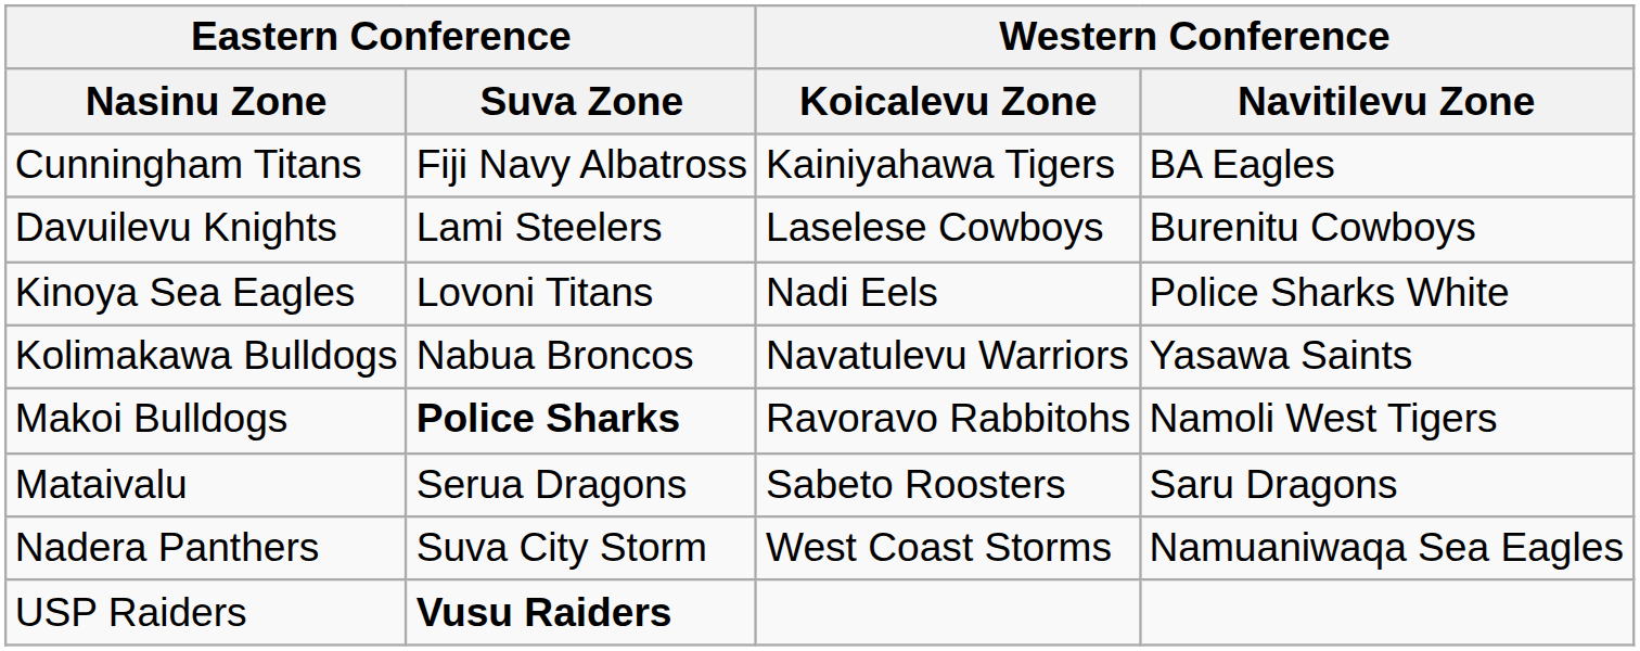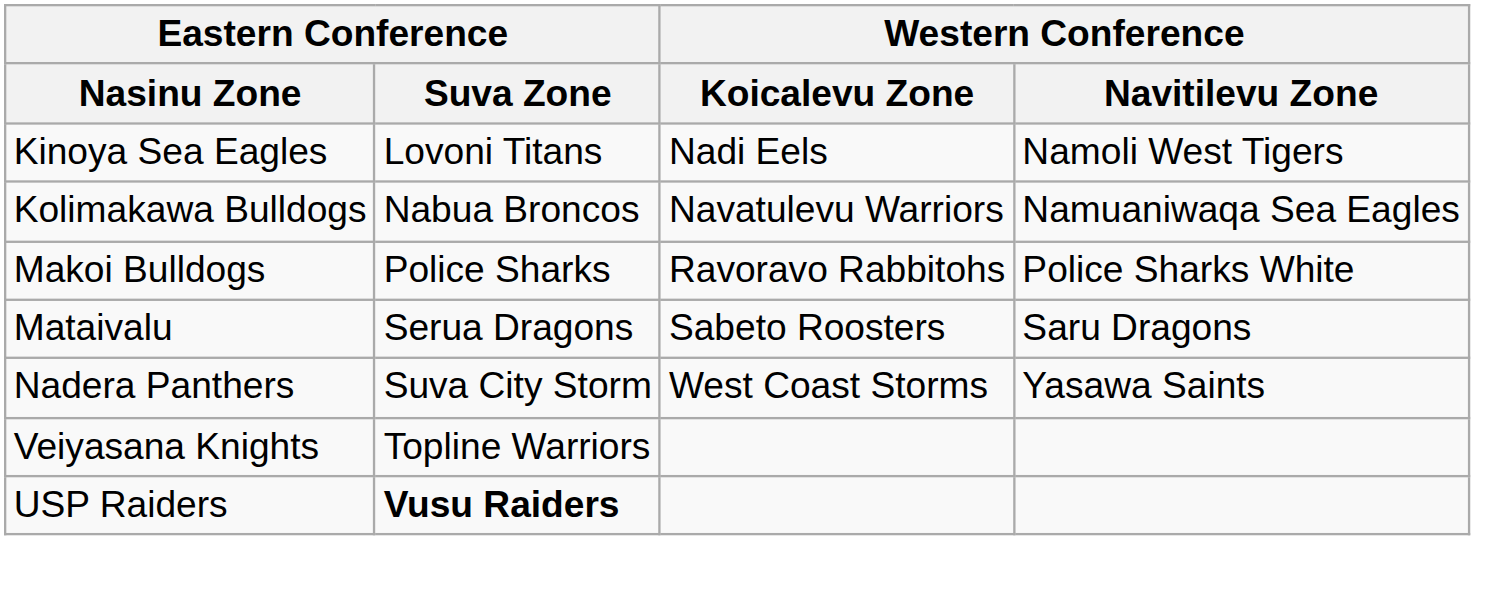 <table class="wikitable">
 <tr>
 <th colspan="2">Eastern Conference</th>
 <th colspan="2">Western Conference</th>
 </tr>
 <tr>
 <th>Nasinu Zone</th>
 <th>Suva Zone</th>
 <th>Koicalevu Zone</th>
 <th>Navitilevu Zone</th>
 </tr>
 <tr>
-<td> Cunningham Titans</td>
-<td> Fiji Navy Albatross</td>
-<td> Kainiyahawa Tigers</td>
-<td> BA Eagles</td>
-</tr>
-<tr>
-<td> Davuilevu Knights</td>
-<td> Lami Steelers</td>
-<td> Laselese Cowboys</td>
-<td> Burenitu Cowboys</td>
-</tr>
-<tr>
 <td> Kinoya Sea Eagles</td>
 <td> Lovoni Titans</td>
 <td> Nadi Eels</td>
-<td> Police Sharks White</td>
+<td> Namoli West Tigers</td>
 </tr>
 <tr>
 <td> Kolimakawa Bulldogs</td>
 <td> Nabua Broncos</td>
 <td> Navatulevu Warriors</td>
-<td> Yasawa Saints</td>
+<td> Namuaniwaqa Sea Eagles</td>
 </tr>
 <tr>
 <td> Makoi Bulldogs</td>
-<td><strong> Police Sharks</strong></td>
+<td> Police Sharks</td>
 <td> Ravoravo Rabbitohs</td>
-<td> Namoli West Tigers</td>
+<td> Police Sharks White</td>
 </tr>
 <tr>
 <td> Mataivalu</td>
 <td> Serua Dragons</td>
 <td> Sabeto Roosters</td>
 <td> Saru Dragons</td>
 </tr>
 <tr>
 <td> Nadera Panthers</td>
 <td> Suva City Storm</td>
 <td> West Coast Storms</td>
-<td> Namuaniwaqa Sea Eagles</td>
+<td> Yasawa Saints</td>
+</tr>
+<tr>
+<td> Veiyasana Knights</td>
+<td> Topline Warriors</td>
+<td></td>
+<td></td>
 </tr>
 <tr>
 <td> USP Raiders</td>
 <td><strong> Vusu Raiders</strong></td>
 <td></td>
 <td></td>
 </tr>
 </table>
